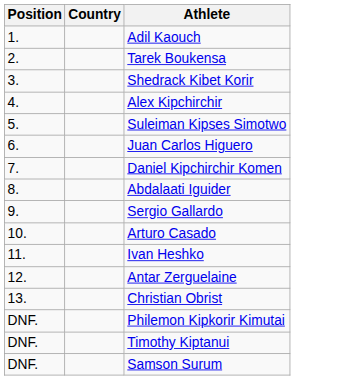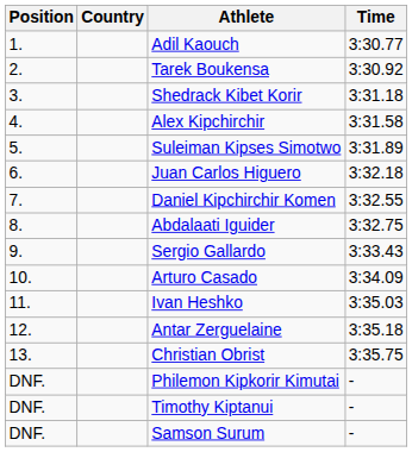 <table class="wikitable">
 <tr>
 <th>Position</th>
 <th>Country</th>
 <th>Athlete</th>
+<th>Time</th>
 </tr>
 <tr>
 <td>1.</td>
 <td></td>
 <td><a href='#'>Adil Kaouch</a></td>
+<td>3:30.77</td>
 </tr>
 <tr>
 <td>2.</td>
 <td></td>
 <td><a href='#'>Tarek Boukensa</a></td>
+<td>3:30.92</td>
 </tr>
 <tr>
 <td>3.</td>
 <td></td>
 <td><a href='#'>Shedrack Kibet Korir</a></td>
+<td>3:31.18</td>
 </tr>
 <tr>
 <td>4.</td>
 <td></td>
 <td><a href='#'>Alex Kipchirchir</a></td>
+<td>3:31.58</td>
 </tr>
 <tr>
 <td>5.</td>
 <td></td>
 <td><a href='#'>Suleiman Kipses Simotwo</a></td>
+<td>3:31.89</td>
 </tr>
 <tr>
 <td>6.</td>
 <td></td>
 <td><a href='#'>Juan Carlos Higuero</a></td>
+<td>3:32.18</td>
 </tr>
 <tr>
 <td>7.</td>
 <td></td>
 <td><a href='#'>Daniel Kipchirchir Komen</a></td>
+<td>3:32.55</td>
 </tr>
 <tr>
 <td>8.</td>
 <td></td>
 <td><a href='#'>Abdalaati Iguider</a></td>
+<td>3:32.75</td>
 </tr>
 <tr>
 <td>9.</td>
 <td></td>
 <td><a href='#'>Sergio Gallardo</a></td>
+<td>3:33.43</td>
 </tr>
 <tr>
 <td>10.</td>
 <td></td>
 <td><a href='#'>Arturo Casado</a></td>
+<td>3:34.09</td>
 </tr>
 <tr>
 <td>11.</td>
 <td></td>
 <td><a href='#'>Ivan Heshko</a></td>
+<td>3:35.03</td>
 </tr>
 <tr>
 <td>12.</td>
 <td></td>
 <td><a href='#'>Antar Zerguelaine</a></td>
+<td>3:35.18</td>
 </tr>
 <tr>
 <td>13.</td>
 <td></td>
 <td><a href='#'>Christian Obrist</a></td>
+<td>3:35.75</td>
 </tr>
 <tr>
 <td>DNF.</td>
 <td></td>
 <td><a href='#'>Philemon Kipkorir Kimutai</a></td>
+<td>-</td>
 </tr>
 <tr>
 <td>DNF.</td>
 <td></td>
 <td><a href='#'>Timothy Kiptanui</a></td>
+<td>-</td>
 </tr>
 <tr>
 <td>DNF.</td>
 <td></td>
 <td><a href='#'>Samson Surum</a></td>
+<td>-</td>
 </tr>
 </table>
